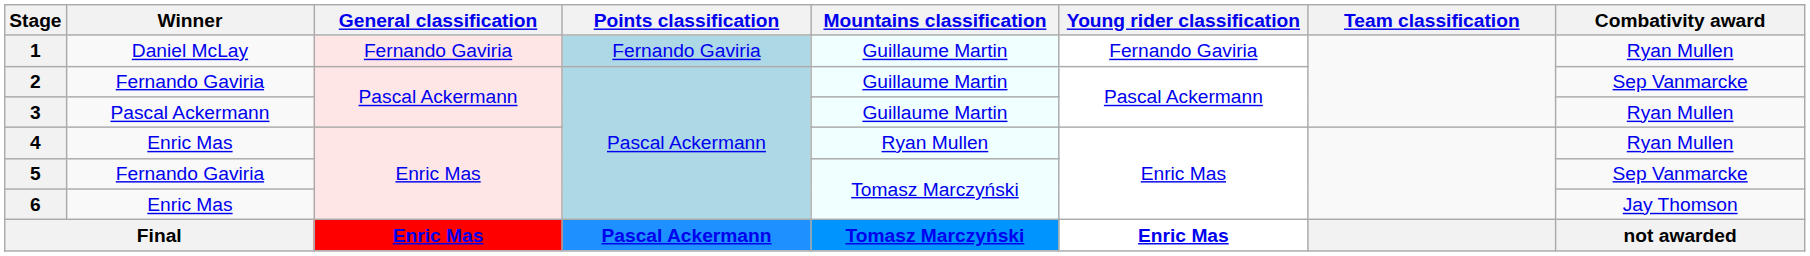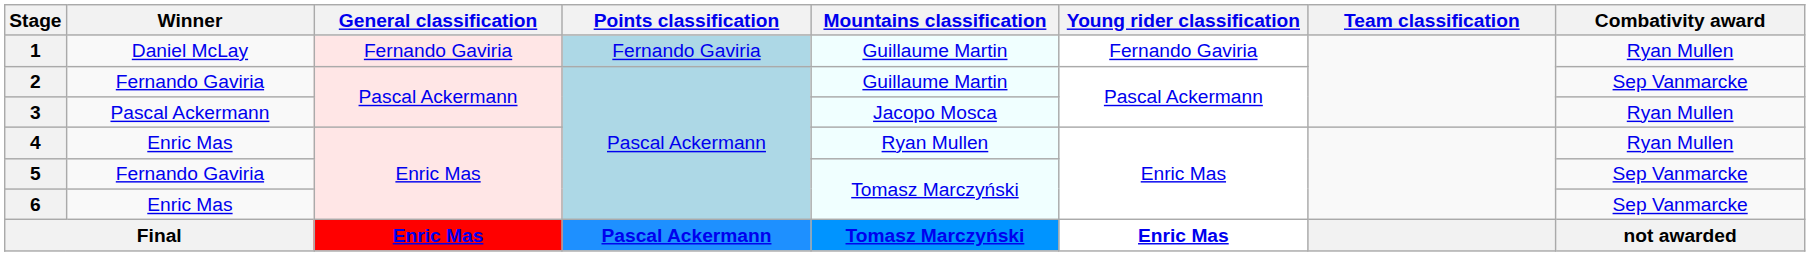 <table class="wikitable" style="text-align: center; font-size:smaller;">
 <tr>
 <th scope="col" style="width:1%;">Stage</th>
 <th scope="col" style="width:14%;">Winner</th>
 <th scope="col" style="width:14%;"><a href='#'>General classification</a><br></th>
 <th scope="col" style="width:14%;"><a href='#'>Points classification</a><br></th>
 <th scope="col" style="width:14%;"><a href='#'>Mountains classification</a><br></th>
 <th scope="col" style="width:14%;"><a href='#'>Young rider classification</a><br></th>
 <th scope="col" style="width:14%;"><a href='#'>Team classification</a></th>
 <th scope="col" style="width:14%;">Combativity award</th>
 </tr>
 <tr>
 <th>1</th>
 <td><a href='#'>Daniel McLay</a></td>
 <td style="background:#FFE6E6;"><a href='#'>Fernando Gaviria</a></td>
 <td style="background:lightblue;"><a href='#'>Fernando Gaviria</a></td>
 <td style="background:azure;"><a href='#'>Guillaume Martin</a></td>
 <td style="background:White"><a href='#'>Fernando Gaviria</a></td>
 <td rowspan="3"></td>
 <td><a href='#'>Ryan Mullen</a></td>
 </tr>
 <tr>
 <th>2</th>
 <td><a href='#'>Fernando Gaviria</a></td>
 <td style="background:#FFE6E6;" rowspan=2><a href='#'>Pascal Ackermann</a></td>
 <td style="background:lightblue;" rowspan=5><a href='#'>Pascal Ackermann</a></td>
 <td style="background:azure;"><a href='#'>Guillaume Martin</a></td>
 <td style="background:White" rowspan=2><a href='#'>Pascal Ackermann</a></td>
 <td><a href='#'>Sep Vanmarcke</a></td>
 </tr>
 <tr>
 <th>3</th>
 <td><a href='#'>Pascal Ackermann</a></td>
-<td style="background:azure;"><a href='#'>Guillaume Martin</a></td>
+<td style="background:azure;"><a href='#'>Jacopo Mosca</a></td>
 <td><a href='#'>Ryan Mullen</a></td>
 </tr>
 <tr>
 <th>4</th>
 <td><a href='#'>Enric Mas</a></td>
 <td style="background:#FFE6E6;" rowspan=3><a href='#'>Enric Mas</a></td>
 <td style="background:azure;"><a href='#'>Ryan Mullen</a></td>
 <td style="background:White" rowspan=3><a href='#'>Enric Mas</a></td>
 <td rowspan=3></td>
 <td><a href='#'>Ryan Mullen</a></td>
 </tr>
 <tr>
 <th>5</th>
 <td><a href='#'>Fernando Gaviria</a></td>
 <td style="background:azure;" rowspan=2><a href='#'>Tomasz Marczyński</a></td>
 <td><a href='#'>Sep Vanmarcke</a></td>
 </tr>
 <tr>
 <th>6</th>
 <td><a href='#'>Enric Mas</a></td>
-<td><a href='#'>Jay Thomson</a></td>
+<td><a href='#'>Sep Vanmarcke</a></td>
 </tr>
 <tr>
 <th colspan="2">Final</th>
 <th style="background:#f00;"><a href='#'>Enric Mas</a></th>
 <th style="background:dodgerblue;"><a href='#'>Pascal Ackermann</a></th>
 <th style="background:#0094FF;"><a href='#'>Tomasz Marczyński</a></th>
 <th style="background:#fff;"><a href='#'>Enric Mas</a></th>
 <th></th>
 <th><strong>not awarded</strong></th>
 </tr>
 </table>
